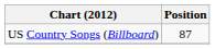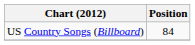 <table class="wikitable sortable">
 <tr>
 <th scope="col">Chart (2012)</th>
 <th scope="col">Position</th>
 </tr>
 <tr>
 <td>US <a href='#'>Country Songs</a> (<em><a href='#'>Billboard</a></em>)</td>
-<td align="center">87</td>
+<td align="center">84</td>
 </tr>
 <tr>
 </tr>
 </table>
